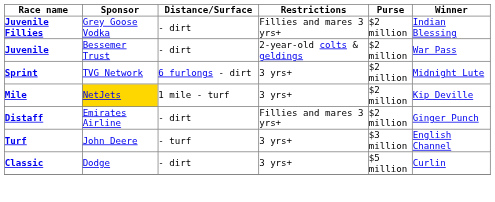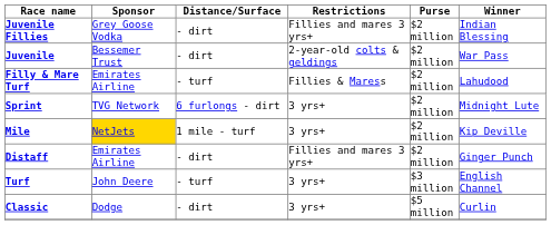 <table border="1" cellpadding="0" style="border-collapse: collapse; font-size:90%">
 <tr bgcolor="FFFFFF" align="center">
 <td width="130px"><strong>Race name</strong></td>
 <td width="125px"><strong>Sponsor</strong></td>
 <td width="140px"><strong>Distance/Surface</strong></td>
 <td width="180px"><strong>Restrictions</strong></td>
 <td width="60px"><strong>Purse</strong></td>
 <td width="130px"><strong>Winner</strong></td>
 </tr>
 <tr>
 <td><strong><a href='#'>Juvenile Fillies</a></strong></td>
 <td><a href='#'>Grey Goose Vodka</a></td>
 <td> - dirt</td>
 <td>Fillies and mares 3 yrs+</td>
 <td>$2 million</td>
 <td><a href='#'>Indian Blessing</a></td>
 </tr>
 <tr>
 <td><strong><a href='#'>Juvenile</a></strong></td>
 <td><a href='#'>Bessemer Trust</a></td>
 <td> - dirt</td>
 <td>2-year-old <a href='#'>colts</a> & <a href='#'>geldings</a></td>
 <td>$2 million</td>
 <td><a href='#'>War Pass</a></td>
+</tr>
+<tr>
+<td><strong><a href='#'>Filly & Mare Turf</a></strong></td>
+<td><a href='#'>Emirates Airline</a></td>
+<td> - turf</td>
+<td>Fillies & <a href='#'>Mares</a>s</td>
+<td>$2 million</td>
+<td><a href='#'>Lahudood</a></td>
 </tr>
 <tr>
 <td><strong><a href='#'>Sprint</a></strong></td>
 <td><a href='#'>TVG Network</a></td>
 <td><a href='#'>6 furlongs</a> - dirt</td>
 <td>3 yrs+</td>
 <td>$2 million</td>
 <td><a href='#'>Midnight Lute</a></td>
 </tr>
 <tr>
 <td><strong><a href='#'>Mile</a></strong></td>
 <td style="background: gold;"><a href='#'>NetJets</a></td>
 <td>1 mile - turf</td>
 <td>3 yrs+</td>
 <td>$2 million</td>
 <td><a href='#'>Kip Deville</a></td>
 </tr>
 <tr>
 <td><strong><a href='#'>Distaff</a></strong></td>
 <td><a href='#'>Emirates Airline</a></td>
 <td> - dirt</td>
 <td>Fillies and mares 3 yrs+</td>
 <td>$2 million</td>
 <td><a href='#'>Ginger Punch</a></td>
 </tr>
 <tr>
 <td><strong><a href='#'>Turf</a></strong></td>
 <td><a href='#'>John Deere</a></td>
 <td> - turf</td>
 <td>3 yrs+</td>
 <td>$3 million</td>
 <td><a href='#'>English Channel</a></td>
 </tr>
 <tr>
 <td><strong><a href='#'>Classic</a></strong></td>
 <td><a href='#'>Dodge</a></td>
 <td> - dirt</td>
 <td>3 yrs+</td>
 <td>$5 million</td>
 <td><a href='#'>Curlin</a></td>
 </tr>
 <tr>
 </tr>
 </table>
